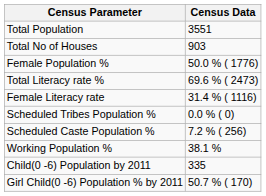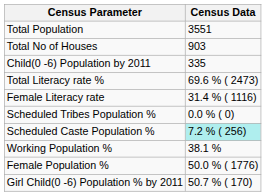 <table class="wikitable">
 <tr>
 <th>Census Parameter</th>
 <th>Census Data</th>
 </tr>
 <tr>
 <td>Total Population</td>
 <td>3551</td>
 </tr>
 <tr>
 <td>Total No of Houses</td>
 <td>903</td>
 </tr>
 <tr>
-<td>Female Population %</td>
-<td>50.0 % ( 1776)</td>
+<td>Child(0 -6) Population by 2011</td>
+<td>335</td>
 </tr>
 <tr>
 <td>Total Literacy rate %</td>
 <td>69.6 % ( 2473)</td>
 </tr>
 <tr>
 <td>Female Literacy rate</td>
 <td>31.4 % ( 1116)</td>
 </tr>
 <tr>
 <td>Scheduled Tribes Population %</td>
 <td>0.0 % ( 0)</td>
 </tr>
 <tr>
 <td>Scheduled Caste Population %</td>
-<td>7.2 % ( 256)</td>
+<td style="background: paleturquoise;">7.2 % ( 256)</td>
 </tr>
 <tr>
 <td>Working Population %</td>
 <td>38.1 %</td>
 </tr>
 <tr>
-<td>Child(0 -6) Population by 2011</td>
-<td>335</td>
+<td>Female Population %</td>
+<td>50.0 % ( 1776)</td>
 </tr>
 <tr>
 <td>Girl Child(0 -6) Population % by 2011</td>
 <td>50.7 % ( 170)</td>
 </tr>
 </table>
